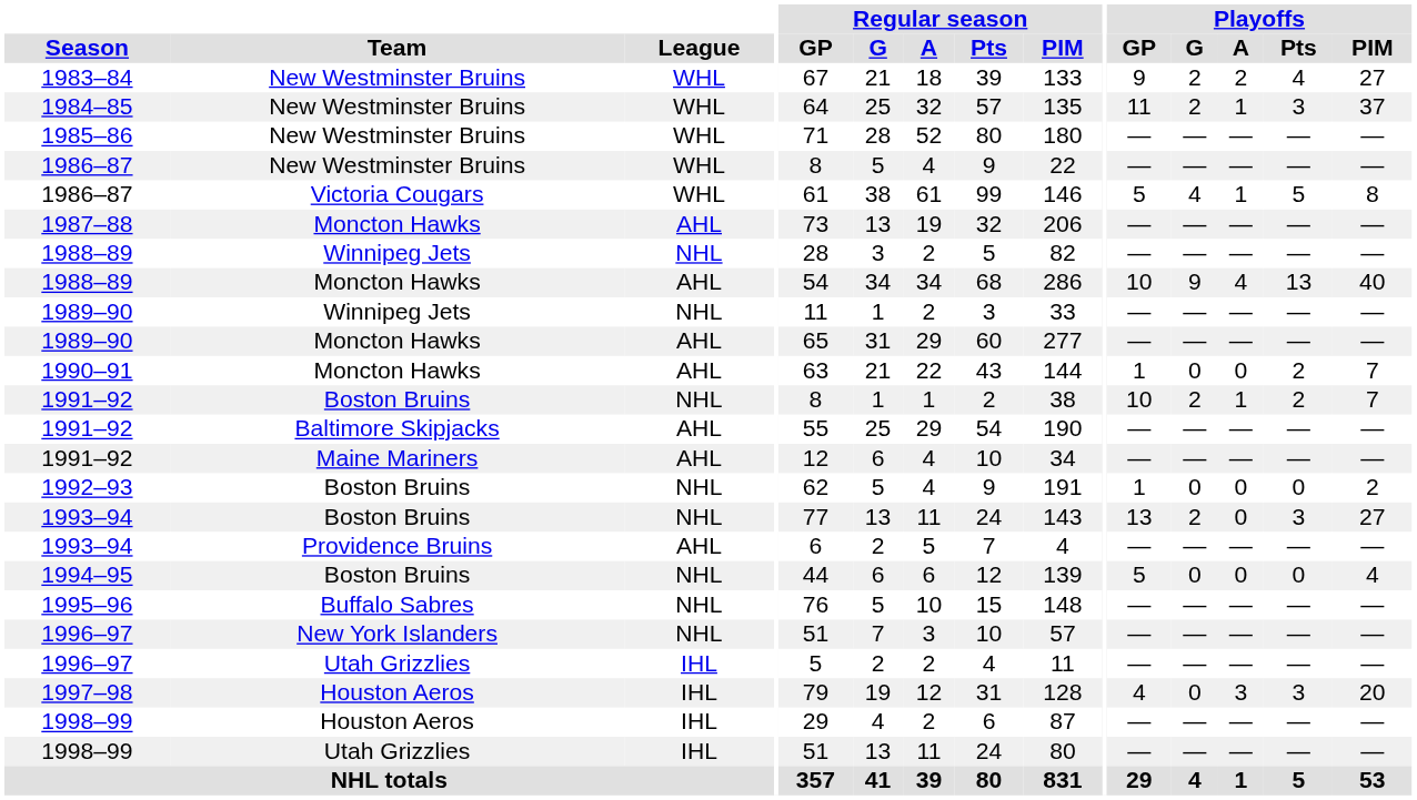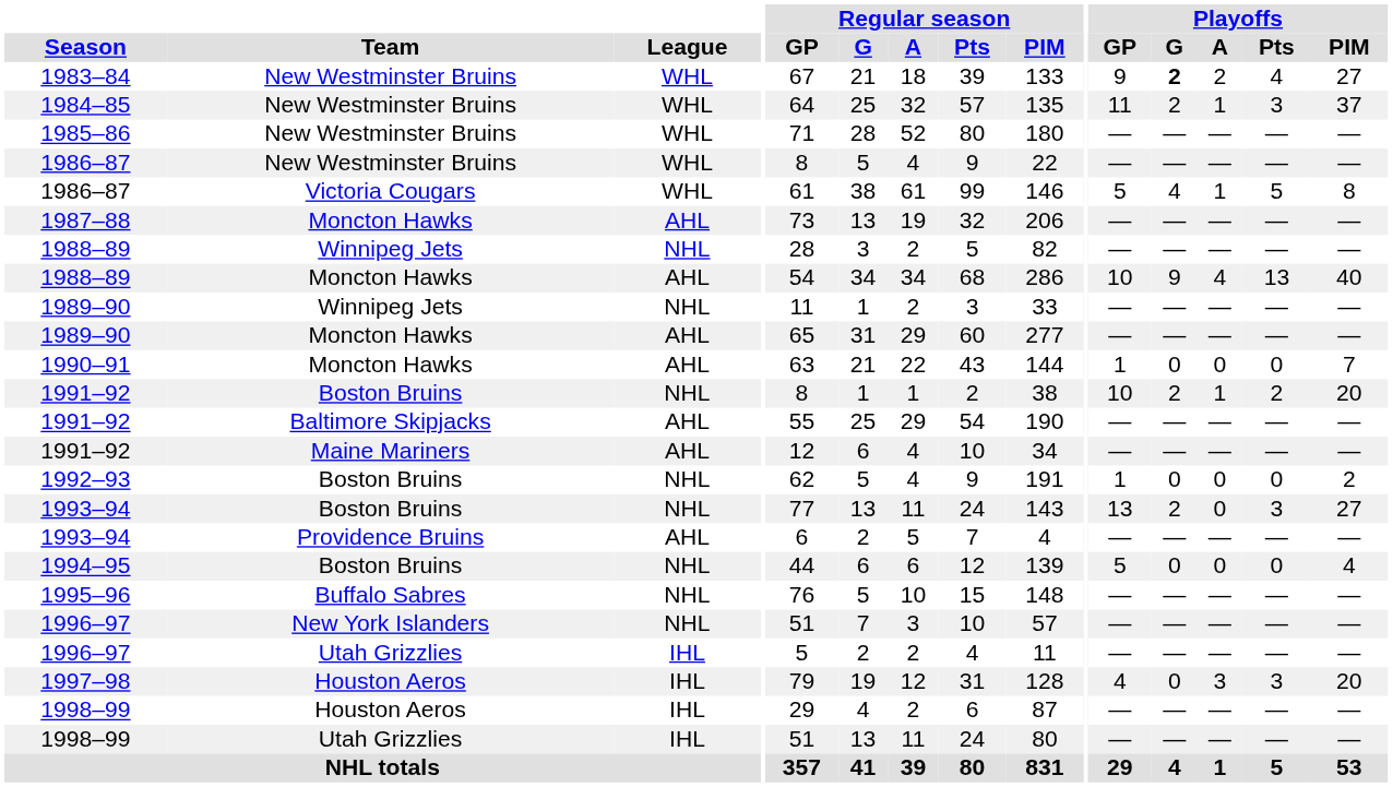 <table border="0" cellpadding="1" cellspacing="0" style="text-align:center; width:60em">
 <tr bgcolor="#e0e0e0">
 <th colspan="3" bgcolor="#ffffff"></th>
 <th rowspan="100" bgcolor="#ffffff"></th>
 <th colspan="5"><a href='#'>Regular season</a></th>
 <th rowspan="100" bgcolor="#ffffff"></th>
 <th colspan="5"><a href='#'>Playoffs</a></th>
 </tr>
 <tr bgcolor="#e0e0e0">
 <th><a href='#'>Season</a></th>
 <th>Team</th>
 <th>League</th>
 <th>GP</th>
 <th><a href='#'>G</a></th>
 <th><a href='#'>A</a></th>
 <th><a href='#'>Pts</a></th>
 <th><a href='#'>PIM</a></th>
 <th>GP</th>
 <th>G</th>
 <th>A</th>
 <th>Pts</th>
 <th>PIM</th>
 </tr>
 <tr>
 <td><a href='#'>1983–84</a></td>
 <td><a href='#'>New Westminster Bruins</a></td>
 <td><a href='#'>WHL</a></td>
 <td>67</td>
 <td>21</td>
 <td>18</td>
 <td>39</td>
 <td>133</td>
 <td>9</td>
-<td>2</td>
+<td><strong>2</strong></td>
 <td>2</td>
 <td>4</td>
 <td>27</td>
 </tr>
 <tr bgcolor="#f0f0f0">
 <td><a href='#'>1984–85</a></td>
 <td>New Westminster Bruins</td>
 <td>WHL</td>
 <td>64</td>
 <td>25</td>
 <td>32</td>
 <td>57</td>
 <td>135</td>
 <td>11</td>
 <td>2</td>
 <td>1</td>
 <td>3</td>
 <td>37</td>
 </tr>
 <tr>
 <td><a href='#'>1985–86</a></td>
 <td>New Westminster Bruins</td>
 <td>WHL</td>
 <td>71</td>
 <td>28</td>
 <td>52</td>
 <td>80</td>
 <td>180</td>
 <td>—</td>
 <td>—</td>
 <td>—</td>
 <td>—</td>
 <td>—</td>
 </tr>
 <tr bgcolor="#f0f0f0">
 <td><a href='#'>1986–87</a></td>
 <td>New Westminster Bruins</td>
 <td>WHL</td>
 <td>8</td>
 <td>5</td>
 <td>4</td>
 <td>9</td>
 <td>22</td>
 <td>—</td>
 <td>—</td>
 <td>—</td>
 <td>—</td>
 <td>—</td>
 </tr>
 <tr>
 <td>1986–87</td>
 <td><a href='#'>Victoria Cougars</a></td>
 <td>WHL</td>
 <td>61</td>
 <td>38</td>
 <td>61</td>
 <td>99</td>
 <td>146</td>
 <td>5</td>
 <td>4</td>
 <td>1</td>
 <td>5</td>
 <td>8</td>
 </tr>
 <tr bgcolor="#f0f0f0">
 <td><a href='#'>1987–88</a></td>
 <td><a href='#'>Moncton Hawks</a></td>
 <td><a href='#'>AHL</a></td>
 <td>73</td>
 <td>13</td>
 <td>19</td>
 <td>32</td>
 <td>206</td>
 <td>—</td>
 <td>—</td>
 <td>—</td>
 <td>—</td>
 <td>—</td>
 </tr>
 <tr>
 <td><a href='#'>1988–89</a></td>
 <td><a href='#'>Winnipeg Jets</a></td>
 <td><a href='#'>NHL</a></td>
 <td>28</td>
 <td>3</td>
 <td>2</td>
 <td>5</td>
 <td>82</td>
 <td>—</td>
 <td>—</td>
 <td>—</td>
 <td>—</td>
 <td>—</td>
 </tr>
 <tr bgcolor="#f0f0f0">
 <td><a href='#'>1988–89</a></td>
 <td>Moncton Hawks</td>
 <td>AHL</td>
 <td>54</td>
 <td>34</td>
 <td>34</td>
 <td>68</td>
 <td>286</td>
 <td>10</td>
 <td>9</td>
 <td>4</td>
 <td>13</td>
 <td>40</td>
 </tr>
 <tr>
 <td><a href='#'>1989–90</a></td>
 <td>Winnipeg Jets</td>
 <td>NHL</td>
 <td>11</td>
 <td>1</td>
 <td>2</td>
 <td>3</td>
 <td>33</td>
 <td>—</td>
 <td>—</td>
 <td>—</td>
 <td>—</td>
 <td>—</td>
 </tr>
 <tr bgcolor="#f0f0f0">
 <td><a href='#'>1989–90</a></td>
 <td>Moncton Hawks</td>
 <td>AHL</td>
 <td>65</td>
 <td>31</td>
 <td>29</td>
 <td>60</td>
 <td>277</td>
 <td>—</td>
 <td>—</td>
 <td>—</td>
 <td>—</td>
 <td>—</td>
 </tr>
 <tr>
 <td><a href='#'>1990–91</a></td>
 <td>Moncton Hawks</td>
 <td>AHL</td>
 <td>63</td>
 <td>21</td>
 <td>22</td>
 <td>43</td>
 <td>144</td>
 <td>1</td>
 <td>0</td>
 <td>0</td>
-<td>2</td>
+<td>0</td>
 <td>7</td>
 </tr>
 <tr bgcolor="#f0f0f0">
 <td><a href='#'>1991–92</a></td>
 <td><a href='#'>Boston Bruins</a></td>
 <td>NHL</td>
 <td>8</td>
 <td>1</td>
 <td>1</td>
 <td>2</td>
 <td>38</td>
 <td>10</td>
 <td>2</td>
 <td>1</td>
 <td>2</td>
-<td>7</td>
+<td>20</td>
 </tr>
 <tr>
 <td><a href='#'>1991–92</a></td>
 <td><a href='#'>Baltimore Skipjacks</a></td>
 <td>AHL</td>
 <td>55</td>
 <td>25</td>
 <td>29</td>
 <td>54</td>
 <td>190</td>
 <td>—</td>
 <td>—</td>
 <td>—</td>
 <td>—</td>
 <td>—</td>
 </tr>
 <tr bgcolor="#f0f0f0">
 <td>1991–92</td>
 <td><a href='#'>Maine Mariners</a></td>
 <td>AHL</td>
 <td>12</td>
 <td>6</td>
 <td>4</td>
 <td>10</td>
 <td>34</td>
 <td>—</td>
 <td>—</td>
 <td>—</td>
 <td>—</td>
 <td>—</td>
 </tr>
 <tr>
 <td><a href='#'>1992–93</a></td>
 <td>Boston Bruins</td>
 <td>NHL</td>
 <td>62</td>
 <td>5</td>
 <td>4</td>
 <td>9</td>
 <td>191</td>
 <td>1</td>
 <td>0</td>
 <td>0</td>
 <td>0</td>
 <td>2</td>
 </tr>
 <tr bgcolor="#f0f0f0">
 <td><a href='#'>1993–94</a></td>
 <td>Boston Bruins</td>
 <td>NHL</td>
 <td>77</td>
 <td>13</td>
 <td>11</td>
 <td>24</td>
 <td>143</td>
 <td>13</td>
 <td>2</td>
 <td>0</td>
 <td>3</td>
 <td>27</td>
 </tr>
 <tr>
 <td><a href='#'>1993–94</a></td>
 <td><a href='#'>Providence Bruins</a></td>
 <td>AHL</td>
 <td>6</td>
 <td>2</td>
 <td>5</td>
 <td>7</td>
 <td>4</td>
 <td>—</td>
 <td>—</td>
 <td>—</td>
 <td>—</td>
 <td>—</td>
 </tr>
 <tr bgcolor="#f0f0f0">
 <td><a href='#'>1994–95</a></td>
 <td>Boston Bruins</td>
 <td>NHL</td>
 <td>44</td>
 <td>6</td>
 <td>6</td>
 <td>12</td>
 <td>139</td>
 <td>5</td>
 <td>0</td>
 <td>0</td>
 <td>0</td>
 <td>4</td>
 </tr>
 <tr>
 <td><a href='#'>1995–96</a></td>
 <td><a href='#'>Buffalo Sabres</a></td>
 <td>NHL</td>
 <td>76</td>
 <td>5</td>
 <td>10</td>
 <td>15</td>
 <td>148</td>
 <td>—</td>
 <td>—</td>
 <td>—</td>
 <td>—</td>
 <td>—</td>
 </tr>
 <tr bgcolor="#f0f0f0">
 <td><a href='#'>1996–97</a></td>
 <td><a href='#'>New York Islanders</a></td>
 <td>NHL</td>
 <td>51</td>
 <td>7</td>
 <td>3</td>
 <td>10</td>
 <td>57</td>
 <td>—</td>
 <td>—</td>
 <td>—</td>
 <td>—</td>
 <td>—</td>
 </tr>
 <tr>
 <td><a href='#'>1996–97</a></td>
 <td><a href='#'>Utah Grizzlies</a></td>
 <td><a href='#'>IHL</a></td>
 <td>5</td>
 <td>2</td>
 <td>2</td>
 <td>4</td>
 <td>11</td>
 <td>—</td>
 <td>—</td>
 <td>—</td>
 <td>—</td>
 <td>—</td>
 </tr>
 <tr bgcolor="#f0f0f0">
 <td><a href='#'>1997–98</a></td>
 <td><a href='#'>Houston Aeros</a></td>
 <td>IHL</td>
 <td>79</td>
 <td>19</td>
 <td>12</td>
 <td>31</td>
 <td>128</td>
 <td>4</td>
 <td>0</td>
 <td>3</td>
 <td>3</td>
 <td>20</td>
 </tr>
 <tr>
 <td><a href='#'>1998–99</a></td>
 <td>Houston Aeros</td>
 <td>IHL</td>
 <td>29</td>
 <td>4</td>
 <td>2</td>
 <td>6</td>
 <td>87</td>
 <td>—</td>
 <td>—</td>
 <td>—</td>
 <td>—</td>
 <td>—</td>
 </tr>
 <tr bgcolor="#f0f0f0">
 <td>1998–99</td>
 <td>Utah Grizzlies</td>
 <td>IHL</td>
 <td>51</td>
 <td>13</td>
 <td>11</td>
 <td>24</td>
 <td>80</td>
 <td>—</td>
 <td>—</td>
 <td>—</td>
 <td>—</td>
 <td>—</td>
 </tr>
 <tr bgcolor="#e0e0e0">
 <th colspan="3">NHL totals</th>
 <th>357</th>
 <th>41</th>
 <th>39</th>
 <th>80</th>
 <th>831</th>
 <th>29</th>
 <th>4</th>
 <th>1</th>
 <th>5</th>
 <th>53</th>
 </tr>
 </table>
